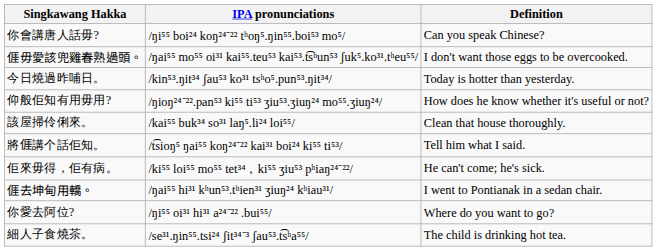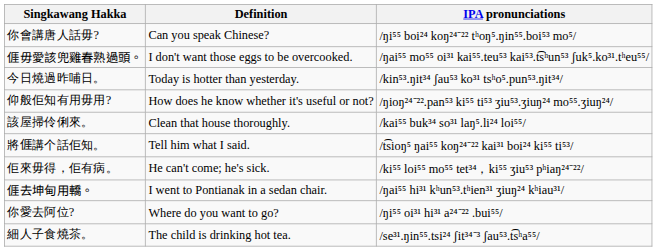 <table class="wikitable">
 <tr>
 <th>Singkawang Hakka</th>
+<th>Definition</th>
 <th><a href='#'>IPA</a> pronunciations</th>
-<th>Definition</th>
 </tr>
 <tr>
 <td>你會講唐人話毋?</td>
+<td>Can you speak Chinese?</td>
 <td>/ŋi⁵⁵ boi²⁴ koŋ²⁴⁻²² tʰoŋ⁵.ŋin⁵⁵.boi⁵³ mo⁵/</td>
-<td>Can you speak Chinese?</td>
 </tr>
 <tr>
 <td>𠊎毋愛該兜雞春熟過頭。</td>
+<td>I don't want those eggs to be overcooked.</td>
 <td>/ŋai⁵⁵ mo⁵⁵ oi³¹ kai⁵⁵.teu⁵³ kai⁵³.t͡sʰun⁵³ ʃuk⁵.ko³¹.tʰeu⁵⁵/</td>
-<td>I don't want those eggs to be overcooked.</td>
 </tr>
 <tr>
 <td>今日燒過昨哺日。</td>
+<td>Today is hotter than yesterday.</td>
 <td>/kin⁵³.ŋit³⁴ ʃau⁵³ ko³¹ tsʰo⁵.pun⁵³.ŋit³⁴/</td>
-<td>Today is hotter than yesterday.</td>
 </tr>
 <tr>
 <td>仰般佢知有用毋用?</td>
+<td>How does he know whether it's useful or not?</td>
 <td>/ŋioŋ²⁴⁻²².pan⁵³ ki⁵⁵ ti⁵³ ʒiu⁵³.ʒiuŋ²⁴ mo⁵⁵.ʒiuŋ²⁴/</td>
-<td>How does he know whether it's useful or not?</td>
 </tr>
 <tr>
 <td>該屋掃伶俐來。</td>
+<td>Clean that house thoroughly.</td>
 <td>/kai⁵⁵ buk³⁴ so³¹ laŋ⁵.li²⁴ loi⁵⁵/</td>
-<td>Clean that house thoroughly.</td>
 </tr>
 <tr>
 <td>將𠊎講个話佢知。</td>
+<td>Tell him what I said.</td>
 <td>/t͡sioŋ⁵ ŋai⁵⁵ koŋ²⁴⁻²² kai³¹ boi²⁴ ki⁵⁵ ti⁵³/</td>
-<td>Tell him what I said.</td>
 </tr>
 <tr>
 <td>佢來毋得，佢有病。</td>
+<td>He can't come; he's sick.</td>
 <td>/ki⁵⁵ loi⁵⁵ mo⁵⁵ tet³⁴，ki⁵⁵ ʒiu⁵³ pʰiaŋ²⁴⁻²²/</td>
-<td>He can't come; he's sick.</td>
 </tr>
 <tr>
 <td>𠊎去坤甸用轎。</td>
+<td>I went to Pontianak in a sedan chair.</td>
 <td>/ŋai⁵⁵ hi³¹ kʰun⁵³.tʰien³¹ ʒiuŋ²⁴ kʰiau³¹/</td>
-<td>I went to Pontianak in a sedan chair.</td>
 </tr>
 <tr>
 <td>你愛去阿位?</td>
+<td>Where do you want to go?</td>
 <td>/ŋi⁵⁵ oi³¹ hi³¹ a²⁴⁻²² .bui⁵⁵/</td>
-<td>Where do you want to go?</td>
 </tr>
 <tr>
 <td>細人子食燒茶。</td>
+<td>The child is drinking hot tea.</td>
 <td>/se³¹.ŋin⁵⁵.tsi²⁴ ʃit³⁴⁻³ ʃau⁵³.t͡sʰa⁵⁵/</td>
-<td>The child is drinking hot tea.</td>
 </tr>
 </table>
